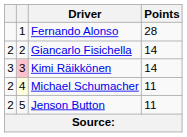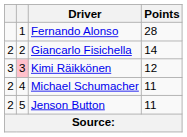 <table class="wikitable" style="font-size: 85%;">
 <tr>
 <th></th>
 <th></th>
 <th>Driver</th>
 <th>Points</th>
 </tr>
 <tr>
 <td></td>
 <td align="center">1</td>
 <td> <a href='#'>Fernando Alonso</a></td>
 <td>28</td>
 </tr>
 <tr>
 <td> 2</td>
 <td align="center">2</td>
 <td> <a href='#'>Giancarlo Fisichella</a></td>
 <td>14</td>
 </tr>
 <tr>
 <td> 3</td>
 <td align="center" style="background: pink;">3</td>
 <td> <a href='#'>Kimi Räikkönen</a></td>
-<td>14</td>
+<td>12</td>
 </tr>
 <tr>
 <td> 2</td>
-<td align="center" style="background: lightyellow;">4</td>
+<td align="center">4</td>
 <td> <a href='#'>Michael Schumacher</a></td>
 <td>11</td>
 </tr>
 <tr>
 <td> 2</td>
 <td align="center">5</td>
 <td> <a href='#'>Jenson Button</a></td>
 <td>11</td>
 </tr>
 <tr>
 <th colspan=4>Source:</th>
 </tr>
 </table>
